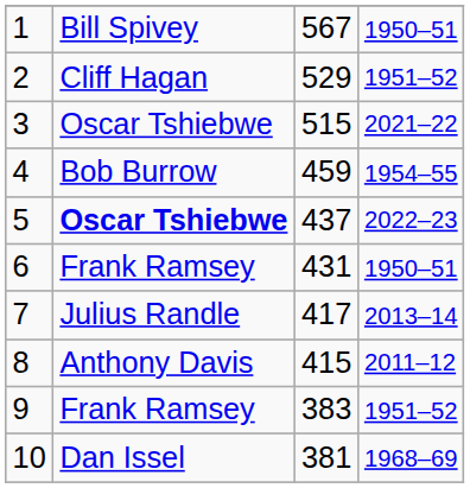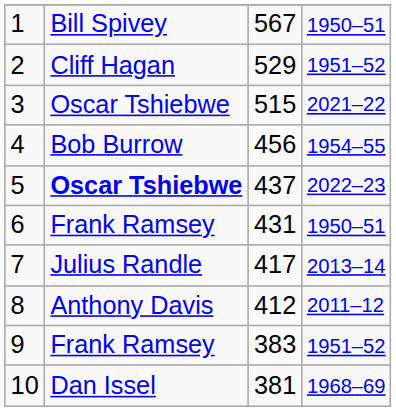 <table class="wikitable">
 <tr>
 </tr>
 <tr>
 <td>1</td>
 <td><a href='#'>Bill Spivey</a></td>
 <td>567</td>
 <td style="font-size:80%;"><a href='#'>1950–51</a></td>
 </tr>
 <tr>
 <td>2</td>
 <td><a href='#'>Cliff Hagan</a></td>
 <td>529</td>
 <td style="font-size:80%;"><a href='#'>1951–52</a></td>
 </tr>
 <tr>
 <td>3</td>
 <td><a href='#'>Oscar Tshiebwe</a></td>
 <td>515</td>
 <td style="font-size:80%;"><a href='#'>2021–22</a></td>
 </tr>
 <tr>
 <td>4</td>
 <td><a href='#'>Bob Burrow</a></td>
-<td>459</td>
+<td>456</td>
 <td style="font-size:80%;"><a href='#'>1954–55</a></td>
 </tr>
 <tr>
 <td>5</td>
 <td><strong><a href='#'>Oscar Tshiebwe</a></strong></td>
 <td>437</td>
 <td style="font-size:80%;"><a href='#'>2022–23</a></td>
 </tr>
 <tr>
 <td>6</td>
 <td><a href='#'>Frank Ramsey</a></td>
 <td>431</td>
 <td style="font-size:80%;"><a href='#'>1950–51</a></td>
 </tr>
 <tr>
 <td>7</td>
 <td><a href='#'>Julius Randle</a></td>
 <td>417</td>
 <td style="font-size:80%;"><a href='#'>2013–14</a></td>
 </tr>
 <tr>
 <td>8</td>
 <td><a href='#'>Anthony Davis</a></td>
-<td>415</td>
+<td>412</td>
 <td style="font-size:80%;"><a href='#'>2011–12</a></td>
 </tr>
 <tr>
 <td>9</td>
 <td><a href='#'>Frank Ramsey</a></td>
 <td>383</td>
 <td style="font-size:80%;"><a href='#'>1951–52</a></td>
 </tr>
 <tr>
 <td>10</td>
 <td><a href='#'>Dan Issel</a></td>
 <td>381</td>
 <td style="font-size:80%;"><a href='#'>1968–69</a></td>
 </tr>
 </table>
